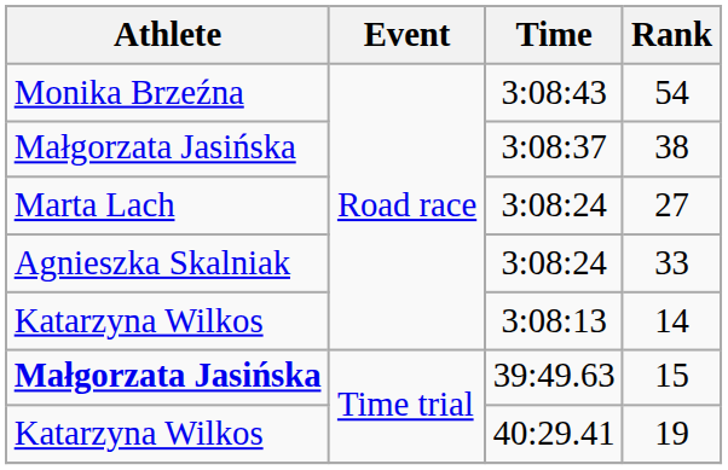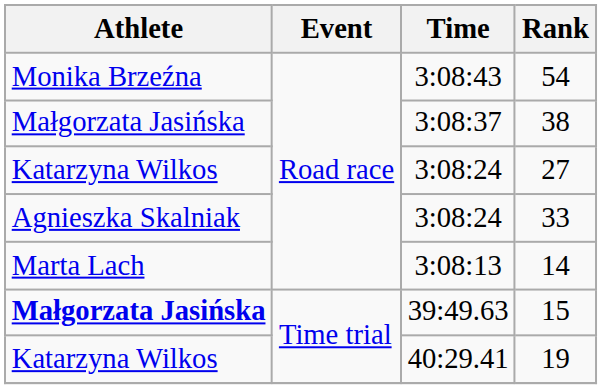 <table class="wikitable" style="text-align:center; font-size:90%">
 <tr>
 <th>Athlete</th>
 <th>Event</th>
 <th>Time</th>
 <th>Rank</th>
 </tr>
 <tr>
 <td align=left><a href='#'>Monika Brzeźna</a></td>
 <td rowspan=5 align=left><a href='#'>Road race</a></td>
 <td>3:08:43</td>
 <td>54</td>
 </tr>
 <tr>
 <td align=left><a href='#'>Małgorzata Jasińska</a></td>
 <td>3:08:37</td>
 <td>38</td>
 </tr>
 <tr>
-<td align=left><a href='#'>Marta Lach</a></td>
+<td align=left><a href='#'>Katarzyna Wilkos</a></td>
 <td>3:08:24</td>
 <td>27</td>
 </tr>
 <tr align=center>
 <td align=left><a href='#'>Agnieszka Skalniak</a></td>
 <td>3:08:24</td>
 <td>33</td>
 </tr>
 <tr>
-<td align=left><a href='#'>Katarzyna Wilkos</a></td>
+<td align=left><a href='#'>Marta Lach</a></td>
 <td>3:08:13</td>
 <td>14</td>
 </tr>
 <tr>
 <td align=left><strong><a href='#'>Małgorzata Jasińska</a></strong></td>
 <td rowspan=2 align=left><a href='#'>Time trial</a></td>
 <td>39:49.63</td>
 <td>15</td>
 </tr>
 <tr>
 <td align=left><a href='#'>Katarzyna Wilkos</a></td>
 <td>40:29.41</td>
 <td>19</td>
 </tr>
 <tr>
 </tr>
 </table>
